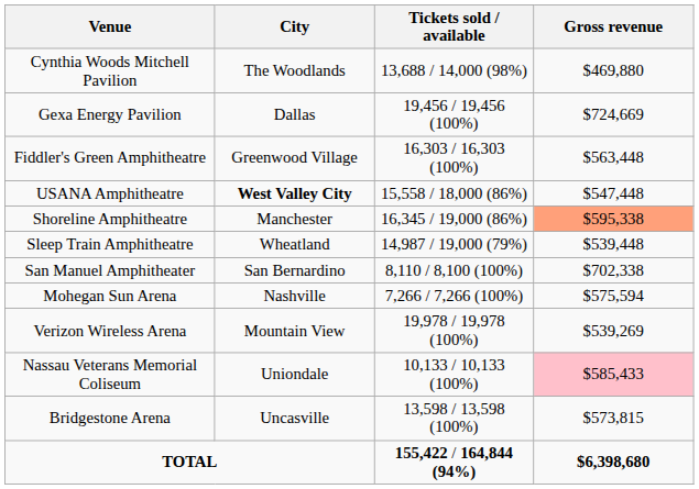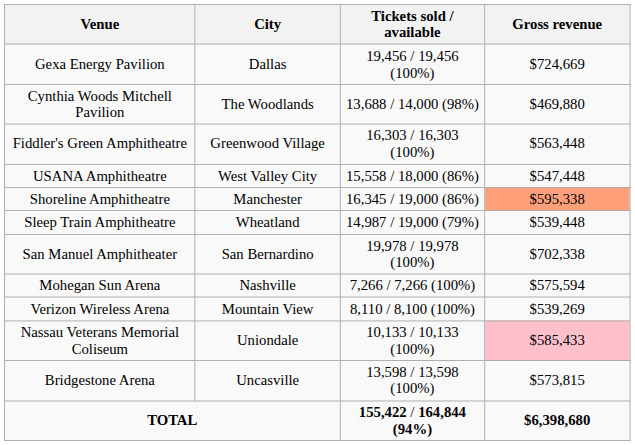 <table class="wikitable" style="text-align:center;">
 <tr>
 <th width="200">Venue</th>
 <th width="150">City</th>
 <th width="150">Tickets sold / available</th>
 <th width="150">Gross revenue</th>
 </tr>
 <tr>
+<td>Gexa Energy Pavilion</td>
+<td>Dallas</td>
+<td>19,456 / 19,456 (100%)</td>
+<td>$724,669</td>
+</tr>
+<tr>
 <td>Cynthia Woods Mitchell Pavilion</td>
 <td>The Woodlands</td>
 <td>13,688 / 14,000 (98%)</td>
 <td>$469,880</td>
-</tr>
-<tr>
-<td>Gexa Energy Pavilion</td>
-<td>Dallas</td>
-<td>19,456 / 19,456 (100%)</td>
-<td>$724,669</td>
 </tr>
 <tr>
 <td>Fiddler's Green Amphitheatre</td>
 <td>Greenwood Village</td>
 <td>16,303 / 16,303 (100%)</td>
 <td>$563,448</td>
 </tr>
 <tr>
 <td>USANA Amphitheatre</td>
-<td><strong>West Valley City</strong></td>
+<td>West Valley City</td>
 <td>15,558 / 18,000 (86%)</td>
 <td>$547,448</td>
 </tr>
 <tr>
 <td>Shoreline Amphitheatre</td>
 <td>Manchester</td>
 <td>16,345 / 19,000 (86%)</td>
 <td style="background: lightsalmon;">$595,338</td>
 </tr>
 <tr>
 <td>Sleep Train Amphitheatre</td>
 <td>Wheatland</td>
 <td>14,987 / 19,000 (79%)</td>
 <td>$539,448</td>
 </tr>
 <tr>
 <td>San Manuel Amphitheater</td>
 <td>San Bernardino</td>
-<td>8,110 / 8,100 (100%)</td>
+<td>19,978 / 19,978 (100%)</td>
 <td>$702,338</td>
 </tr>
 <tr>
 <td>Mohegan Sun Arena</td>
 <td>Nashville</td>
 <td>7,266 / 7,266 (100%)</td>
 <td>$575,594</td>
 </tr>
 <tr>
 <td>Verizon Wireless Arena</td>
 <td>Mountain View</td>
-<td>19,978 / 19,978 (100%)</td>
+<td>8,110 / 8,100 (100%)</td>
 <td>$539,269</td>
 </tr>
 <tr>
 <td>Nassau Veterans Memorial Coliseum</td>
 <td>Uniondale</td>
 <td>10,133 / 10,133 (100%)</td>
 <td style="background: pink;">$585,433</td>
 </tr>
 <tr>
 <td>Bridgestone Arena</td>
 <td>Uncasville</td>
 <td>13,598 / 13,598 (100%)</td>
 <td>$573,815</td>
 </tr>
 <tr>
 <td colspan="2"><strong>TOTAL</strong></td>
 <td><strong>155,422</strong> / <strong>164,844 (94%)</strong></td>
 <td><strong>$6,398,680</strong></td>
 </tr>
 </table>
